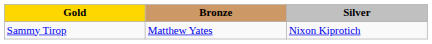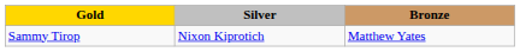 <table class="wikitable" style="text-align:left">
 <tr align="center">
 <td width=200 bgcolor=gold><strong>Gold</strong></td>
+<td width=200 bgcolor=silver><strong>Silver</strong></td>
 <td width=200 bgcolor=CC9966><strong>Bronze</strong></td>
-<td width=200 bgcolor=silver><strong>Silver</strong></td>
 </tr>
 <tr>
 <td><a href='#'>Sammy Tirop</a><br><em></em></td>
+<td><a href='#'>Nixon Kiprotich</a><br><em></em></td>
 <td><a href='#'>Matthew Yates</a><br><em></em></td>
-<td><a href='#'>Nixon Kiprotich</a><br><em></em></td>
 </tr>
 </table>
